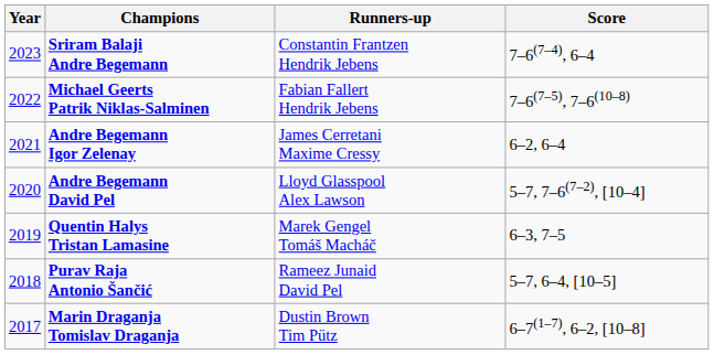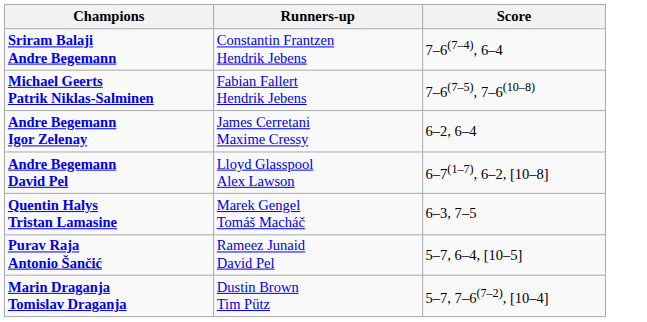 <table class="wikitable" style="font-size:90%">
 <tr>
-<th>Year</th>
 <th width="200">Champions</th>
 <th width="200">Runners-up</th>
 <th width="175">Score</th>
 </tr>
 <tr>
-<td><a href='#'>2023</a></td>
 <td> <strong><a href='#'>Sriram Balaji</a></strong><br> <strong><a href='#'>Andre Begemann</a></strong></td>
 <td> <a href='#'>Constantin Frantzen</a><br> <a href='#'>Hendrik Jebens</a></td>
 <td>7–6<sup>(7–4)</sup>, 6–4</td>
 </tr>
 <tr>
-<td><a href='#'>2022</a></td>
 <td> <strong><a href='#'>Michael Geerts</a></strong><br> <strong><a href='#'>Patrik Niklas-Salminen</a></strong></td>
 <td> <a href='#'>Fabian Fallert</a><br> <a href='#'>Hendrik Jebens</a></td>
 <td>7–6<sup>(7–5)</sup>, 7–6<sup>(10–8)</sup></td>
 </tr>
 <tr>
-<td><a href='#'>2021</a></td>
 <td> <strong><a href='#'>Andre Begemann</a></strong><br> <strong><a href='#'>Igor Zelenay</a></strong></td>
 <td> <a href='#'>James Cerretani</a><br> <a href='#'>Maxime Cressy</a></td>
 <td>6–2, 6–4</td>
 </tr>
 <tr>
-<td><a href='#'>2020</a></td>
 <td> <strong><a href='#'>Andre Begemann</a></strong><br> <strong><a href='#'>David Pel</a></strong></td>
 <td> <a href='#'>Lloyd Glasspool</a><br> <a href='#'>Alex Lawson</a></td>
-<td>5–7, 7–6<sup>(7–2)</sup>, [10–4]</td>
+<td>6–7<sup>(1–7)</sup>, 6–2, [10–8]</td>
 </tr>
 <tr>
-<td><a href='#'>2019</a></td>
 <td> <strong><a href='#'>Quentin Halys</a></strong><br> <strong><a href='#'>Tristan Lamasine</a></strong></td>
 <td> <a href='#'>Marek Gengel</a><br> <a href='#'>Tomáš Macháč</a></td>
 <td>6–3, 7–5</td>
 </tr>
 <tr>
-<td><a href='#'>2018</a></td>
 <td> <strong><a href='#'>Purav Raja</a></strong><br> <strong><a href='#'>Antonio Šančić</a></strong></td>
 <td> <a href='#'>Rameez Junaid</a><br> <a href='#'>David Pel</a></td>
 <td>5–7, 6–4, [10–5]</td>
 </tr>
 <tr>
-<td><a href='#'>2017</a></td>
 <td> <strong><a href='#'>Marin Draganja</a></strong><br> <strong><a href='#'>Tomislav Draganja</a></strong></td>
 <td> <a href='#'>Dustin Brown</a><br> <a href='#'>Tim Pütz</a></td>
-<td>6–7<sup>(1–7)</sup>, 6–2, [10–8]</td>
+<td>5–7, 7–6<sup>(7–2)</sup>, [10–4]</td>
 </tr>
 </table>
